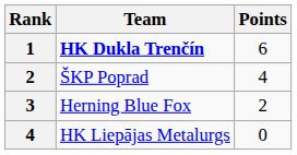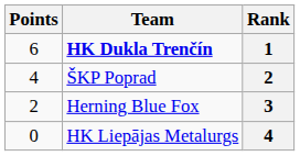 <table class="wikitable" style="text-align: center;">
 <tr>
+<th>Points</th>
+<th>Team</th>
 <th>Rank</th>
-<th>Team</th>
-<th>Points</th>
 </tr>
 <tr>
+<td>6</td>
+<td style="text-align: left;"> <strong><a href='#'>HK Dukla Trenčín</a></strong></td>
 <th>1</th>
-<td style="text-align: left;"> <strong><a href='#'>HK Dukla Trenčín</a></strong></td>
-<td>6</td>
 </tr>
 <tr>
+<td>4</td>
+<td style="text-align: left;"> <a href='#'>ŠKP Poprad</a></td>
 <th>2</th>
-<td style="text-align: left;"> <a href='#'>ŠKP Poprad</a></td>
-<td>4</td>
 </tr>
 <tr>
+<td>2</td>
+<td style="text-align: left;"> <a href='#'>Herning Blue Fox</a></td>
 <th>3</th>
-<td style="text-align: left;"> <a href='#'>Herning Blue Fox</a></td>
-<td>2</td>
 </tr>
 <tr>
+<td>0</td>
+<td style="text-align: left;"> <a href='#'>HK Liepājas Metalurgs</a></td>
 <th>4</th>
-<td style="text-align: left;"> <a href='#'>HK Liepājas Metalurgs</a></td>
-<td>0</td>
 </tr>
 </table>
